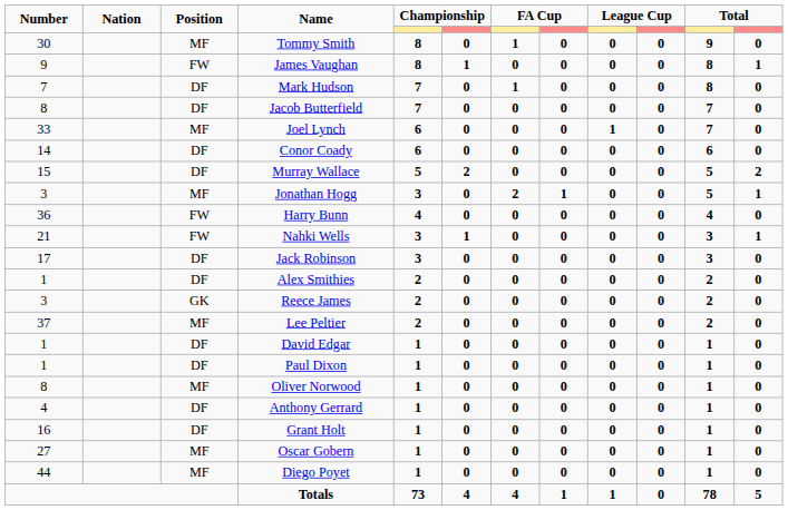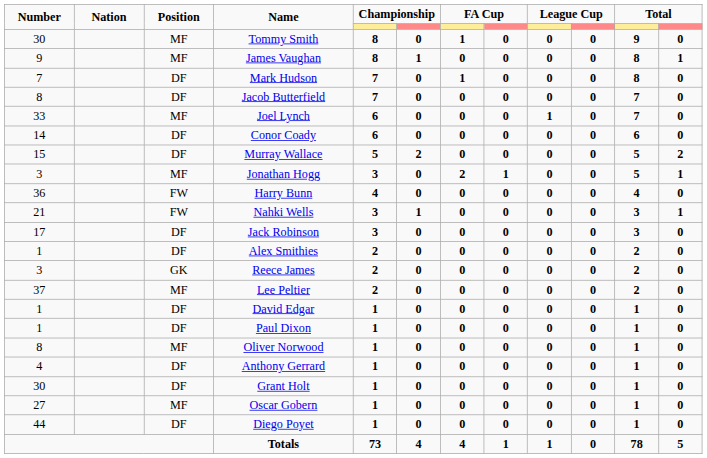 <table class="wikitable" style="font-size: 100%; text-align: center;">
 <tr>
 <td rowspan="2" width="10%" align="center"><strong>Number</strong></td>
 <td rowspan="2" width="10%" align="center"><strong>Nation</strong></td>
 <td rowspan="2" width="10%" align="center"><strong>Position</strong></td>
 <td rowspan="2" width="20%" align="center"><strong>Name</strong></td>
 <td colspan="2" align="center"><strong>Championship</strong></td>
 <td colspan="2" align="center"><strong>FA Cup</strong></td>
 <td colspan="2" align="center"><strong>League Cup</strong></td>
 <td colspan="2" align="center"><strong>Total</strong></td>
 </tr>
 <tr>
 <th width=50 style="background: #FFEE99"></th>
 <th width=50 style="background: #FF8888"></th>
 <th width=50 style="background: #FFEE99"></th>
 <th width=50 style="background: #FF8888"></th>
 <th width=50 style="background: #FFEE99"></th>
 <th width=50 style="background: #FF8888"></th>
 <th width=50 style="background: #FFEE99"></th>
 <th width=50 style="background: #FF8888"></th>
 </tr>
 <tr>
 <td>30</td>
 <td></td>
 <td>MF</td>
 <td><a href='#'>Tommy Smith</a></td>
 <td><strong>8</strong></td>
 <td><strong>0</strong></td>
 <td><strong>1</strong></td>
 <td><strong>0</strong></td>
 <td><strong>0</strong></td>
 <td><strong>0</strong></td>
 <td><strong>9</strong></td>
 <td><strong>0</strong></td>
 </tr>
 <tr>
 <td>9</td>
 <td></td>
-<td>FW</td>
+<td>MF</td>
 <td><a href='#'>James Vaughan</a></td>
 <td><strong>8</strong></td>
 <td><strong>1</strong></td>
 <td><strong>0</strong></td>
 <td><strong>0</strong></td>
 <td><strong>0</strong></td>
 <td><strong>0</strong></td>
 <td><strong>8</strong></td>
 <td><strong>1</strong></td>
 </tr>
 <tr>
 <td>7</td>
 <td></td>
 <td>DF</td>
 <td><a href='#'>Mark Hudson</a></td>
 <td><strong>7</strong></td>
 <td><strong>0</strong></td>
 <td><strong>1</strong></td>
 <td><strong>0</strong></td>
 <td><strong>0</strong></td>
 <td><strong>0</strong></td>
 <td><strong>8</strong></td>
 <td><strong>0</strong></td>
 </tr>
 <tr>
 <td>8</td>
 <td></td>
 <td>DF</td>
 <td><a href='#'>Jacob Butterfield</a></td>
 <td><strong>7</strong></td>
 <td><strong>0</strong></td>
 <td><strong>0</strong></td>
 <td><strong>0</strong></td>
 <td><strong>0</strong></td>
 <td><strong>0</strong></td>
 <td><strong>7</strong></td>
 <td><strong>0</strong></td>
 </tr>
 <tr>
 <td>33</td>
 <td></td>
 <td>MF</td>
 <td><a href='#'>Joel Lynch</a></td>
 <td><strong>6</strong></td>
 <td><strong>0</strong></td>
 <td><strong>0</strong></td>
 <td><strong>0</strong></td>
 <td><strong>1</strong></td>
 <td><strong>0</strong></td>
 <td><strong>7</strong></td>
 <td><strong>0</strong></td>
 </tr>
 <tr>
 <td>14</td>
 <td></td>
 <td>DF</td>
 <td><a href='#'>Conor Coady</a></td>
 <td><strong>6</strong></td>
 <td><strong>0</strong></td>
 <td><strong>0</strong></td>
 <td><strong>0</strong></td>
 <td><strong>0</strong></td>
 <td><strong>0</strong></td>
 <td><strong>6</strong></td>
 <td><strong>0</strong></td>
 </tr>
 <tr>
 <td>15</td>
 <td></td>
 <td>DF</td>
 <td><a href='#'>Murray Wallace</a></td>
 <td><strong>5</strong></td>
 <td><strong>2</strong></td>
 <td><strong>0</strong></td>
 <td><strong>0</strong></td>
 <td><strong>0</strong></td>
 <td><strong>0</strong></td>
 <td><strong>5</strong></td>
 <td><strong>2</strong></td>
 </tr>
 <tr>
 <td>3</td>
 <td></td>
 <td>MF</td>
 <td><a href='#'>Jonathan Hogg</a></td>
 <td><strong>3</strong></td>
 <td><strong>0</strong></td>
 <td><strong>2</strong></td>
 <td><strong>1</strong></td>
 <td><strong>0</strong></td>
 <td><strong>0</strong></td>
 <td><strong>5</strong></td>
 <td><strong>1</strong></td>
 </tr>
 <tr>
 <td>36</td>
 <td></td>
 <td>FW</td>
 <td><a href='#'>Harry Bunn</a></td>
 <td><strong>4</strong></td>
 <td><strong>0</strong></td>
 <td><strong>0</strong></td>
 <td><strong>0</strong></td>
 <td><strong>0</strong></td>
 <td><strong>0</strong></td>
 <td><strong>4</strong></td>
 <td><strong>0</strong></td>
 </tr>
 <tr>
 <td>21</td>
 <td></td>
 <td>FW</td>
 <td><a href='#'>Nahki Wells</a></td>
 <td><strong>3</strong></td>
 <td><strong>1</strong></td>
 <td><strong>0</strong></td>
 <td><strong>0</strong></td>
 <td><strong>0</strong></td>
 <td><strong>0</strong></td>
 <td><strong>3</strong></td>
 <td><strong>1</strong></td>
 </tr>
 <tr>
 <td>17</td>
 <td></td>
 <td>DF</td>
 <td><a href='#'>Jack Robinson</a></td>
 <td><strong>3</strong></td>
 <td><strong>0</strong></td>
 <td><strong>0</strong></td>
 <td><strong>0</strong></td>
 <td><strong>0</strong></td>
 <td><strong>0</strong></td>
 <td><strong>3</strong></td>
 <td><strong>0</strong></td>
 </tr>
 <tr>
 <td>1</td>
 <td></td>
 <td>DF</td>
 <td><a href='#'>Alex Smithies</a></td>
 <td><strong>2</strong></td>
 <td><strong>0</strong></td>
 <td><strong>0</strong></td>
 <td><strong>0</strong></td>
 <td><strong>0</strong></td>
 <td><strong>0</strong></td>
 <td><strong>2</strong></td>
 <td><strong>0</strong></td>
 </tr>
 <tr>
 <td>3</td>
 <td></td>
 <td>GK</td>
 <td><a href='#'>Reece James</a></td>
 <td><strong>2</strong></td>
 <td><strong>0</strong></td>
 <td><strong>0</strong></td>
 <td><strong>0</strong></td>
 <td><strong>0</strong></td>
 <td><strong>0</strong></td>
 <td><strong>2</strong></td>
 <td><strong>0</strong></td>
 </tr>
 <tr>
 <td>37</td>
 <td></td>
 <td>MF</td>
 <td><a href='#'>Lee Peltier</a></td>
 <td><strong>2</strong></td>
 <td><strong>0</strong></td>
 <td><strong>0</strong></td>
 <td><strong>0</strong></td>
 <td><strong>0</strong></td>
 <td><strong>0</strong></td>
 <td><strong>2</strong></td>
 <td><strong>0</strong></td>
 </tr>
 <tr>
 <td>1</td>
 <td></td>
 <td>DF</td>
 <td><a href='#'>David Edgar</a></td>
 <td><strong>1</strong></td>
 <td><strong>0</strong></td>
 <td><strong>0</strong></td>
 <td><strong>0</strong></td>
 <td><strong>0</strong></td>
 <td><strong>0</strong></td>
 <td><strong>1</strong></td>
 <td><strong>0</strong></td>
 </tr>
 <tr>
 <td>1</td>
 <td></td>
 <td>DF</td>
 <td><a href='#'>Paul Dixon</a></td>
 <td><strong>1</strong></td>
 <td><strong>0</strong></td>
 <td><strong>0</strong></td>
 <td><strong>0</strong></td>
 <td><strong>0</strong></td>
 <td><strong>0</strong></td>
 <td><strong>1</strong></td>
 <td><strong>0</strong></td>
 </tr>
 <tr>
 <td>8</td>
 <td></td>
 <td>MF</td>
 <td><a href='#'>Oliver Norwood</a></td>
 <td><strong>1</strong></td>
 <td><strong>0</strong></td>
 <td><strong>0</strong></td>
 <td><strong>0</strong></td>
 <td><strong>0</strong></td>
 <td><strong>0</strong></td>
 <td><strong>1</strong></td>
 <td><strong>0</strong></td>
 </tr>
 <tr>
 <td>4</td>
 <td></td>
 <td>DF</td>
 <td><a href='#'>Anthony Gerrard</a></td>
 <td><strong>1</strong></td>
 <td><strong>0</strong></td>
 <td><strong>0</strong></td>
 <td><strong>0</strong></td>
 <td><strong>0</strong></td>
 <td><strong>0</strong></td>
 <td><strong>1</strong></td>
 <td><strong>0</strong></td>
 </tr>
 <tr>
-<td>16</td>
+<td>30</td>
 <td></td>
 <td>DF</td>
 <td><a href='#'>Grant Holt</a></td>
 <td><strong>1</strong></td>
 <td><strong>0</strong></td>
 <td><strong>0</strong></td>
 <td><strong>0</strong></td>
 <td><strong>0</strong></td>
 <td><strong>0</strong></td>
 <td><strong>1</strong></td>
 <td><strong>0</strong></td>
 </tr>
 <tr>
 <td>27</td>
 <td></td>
 <td>MF</td>
 <td><a href='#'>Oscar Gobern</a></td>
 <td><strong>1</strong></td>
 <td><strong>0</strong></td>
 <td><strong>0</strong></td>
 <td><strong>0</strong></td>
 <td><strong>0</strong></td>
 <td><strong>0</strong></td>
 <td><strong>1</strong></td>
 <td><strong>0</strong></td>
 </tr>
 <tr>
 <td>44</td>
 <td></td>
-<td>MF</td>
+<td>DF</td>
 <td><a href='#'>Diego Poyet</a></td>
 <td><strong>1</strong></td>
 <td><strong>0</strong></td>
 <td><strong>0</strong></td>
 <td><strong>0</strong></td>
 <td><strong>0</strong></td>
 <td><strong>0</strong></td>
 <td><strong>1</strong></td>
 <td><strong>0</strong></td>
 </tr>
 <tr>
 <td colspan="3"></td>
 <td><strong>Totals</strong></td>
 <td><strong>73</strong></td>
 <td><strong>4</strong></td>
 <td><strong>4</strong></td>
 <td><strong>1</strong></td>
 <td><strong>1</strong></td>
 <td><strong>0</strong></td>
 <td><strong>78</strong></td>
 <td><strong>5</strong></td>
 </tr>
 </table>
